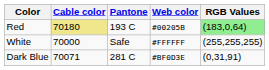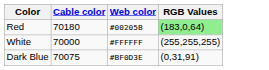 <table class="wikitable">
 <tr>
 <th>Color</th>
 <th><a href='#'>Cable color</a></th>
-<th><a href='#'>Pantone</a></th>
 <th><a href='#'>Web color</a></th>
 <th>RGB Values</th>
 </tr>
 <tr>
 <td> Red</td>
-<td style="background: khaki;">70180</td>
-<td>193 C</td>
+<td>70180</td>
 <td><code>#00205B</code></td>
 <td style="background: lightgreen;">(183,0,64)</td>
 </tr>
 <tr>
 <td> White</td>
 <td>70000</td>
-<td>Safe</td>
 <td><code>#FFFFFF</code></td>
 <td>(255,255,255)</td>
 </tr>
 <tr>
 <td> Dark Blue</td>
-<td>70071</td>
-<td>281 C</td>
+<td>70075</td>
 <td><code>#BF0D3E</code></td>
 <td>(0,31,91)</td>
 </tr>
 </table>
